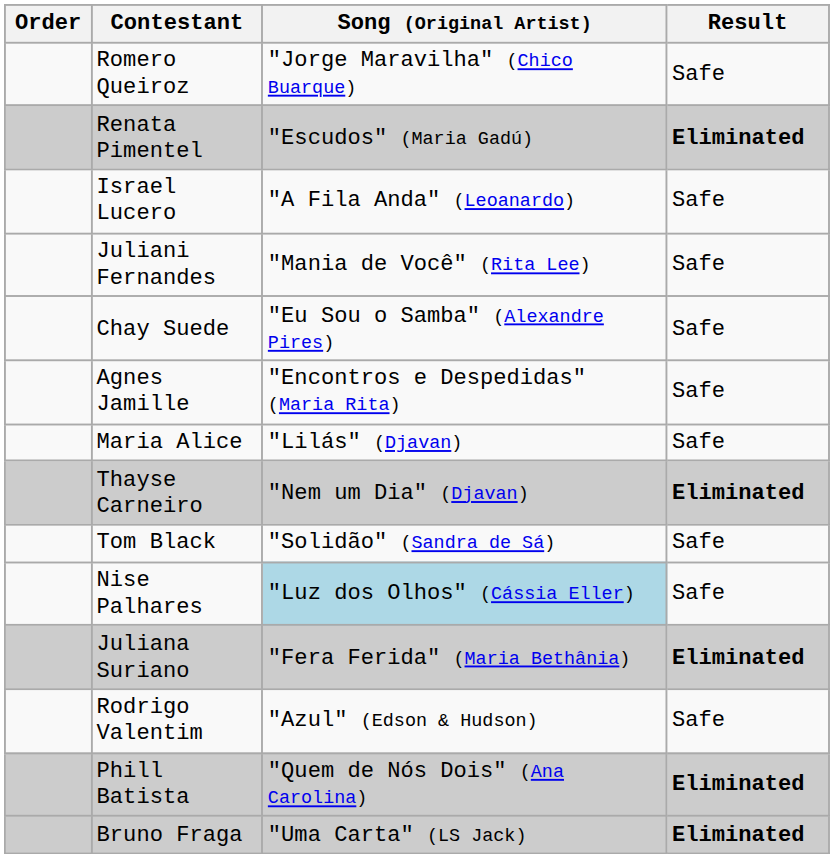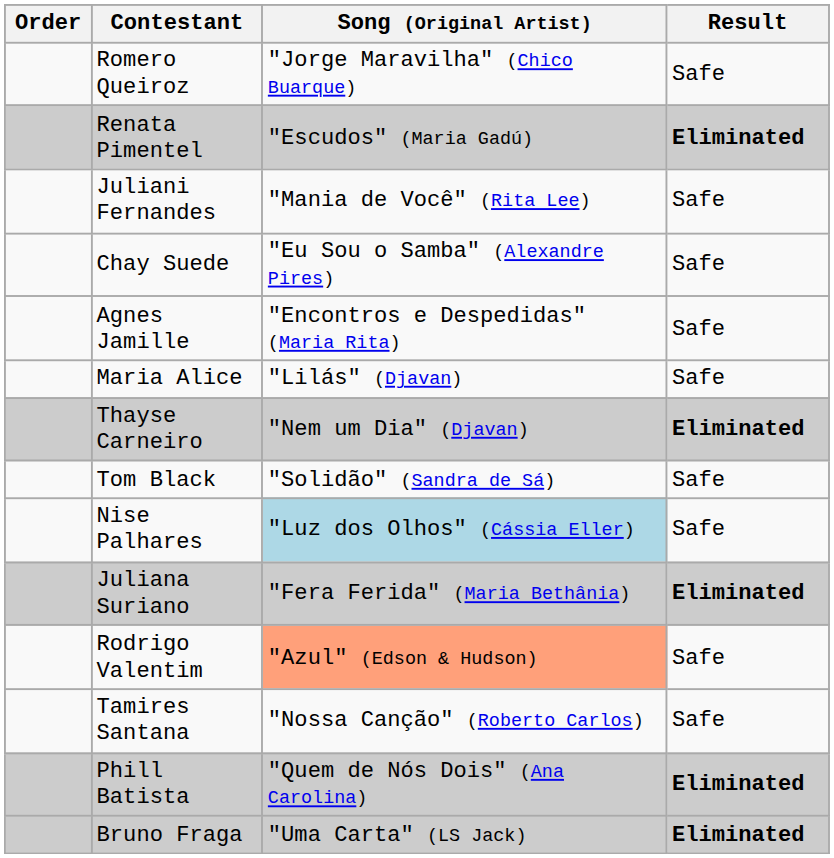 <table class="wikitable" style="font-size:90%; width:70%; text-align: left;">
 <tr>
 <th width="05%">Order</th>
 <th width="15%">Contestant</th>
 <th width="40%">Song <small>(Original Artist)</small></th>
 <th width="10%">Result</th>
 </tr>
 <tr>
 <td></td>
 <td>Romero Queiroz</td>
 <td>"Jorge Maravilha" <small>(<a href='#'>Chico Buarque</a>)</small></td>
 <td>Safe</td>
 </tr>
 <tr>
 <td bgcolor="CCCCCC"></td>
 <td bgcolor="CCCCCC">Renata Pimentel</td>
 <td bgcolor="CCCCCC">"Escudos" <small>(Maria Gadú)</small></td>
 <td bgcolor="CCCCCC"><strong>Eliminated</strong></td>
-</tr>
-<tr>
-<td></td>
-<td>Israel Lucero</td>
-<td>"A Fila Anda" <small>(<a href='#'>Leoanardo</a>)</small></td>
-<td>Safe</td>
 </tr>
 <tr>
 <td></td>
 <td>Juliani Fernandes</td>
 <td>"Mania de Você" <small>(<a href='#'>Rita Lee</a>)</small></td>
 <td>Safe</td>
 </tr>
 <tr>
 <td></td>
 <td>Chay Suede</td>
 <td>"Eu Sou o Samba" <small>(<a href='#'>Alexandre Pires</a>)</small></td>
 <td>Safe</td>
 </tr>
 <tr>
 <td></td>
 <td>Agnes Jamille</td>
 <td>"Encontros e Despedidas" <small>(<a href='#'>Maria Rita</a>)</small></td>
 <td>Safe</td>
 </tr>
 <tr>
 <td></td>
 <td>Maria Alice</td>
 <td>"Lilás" <small>(<a href='#'>Djavan</a>)</small></td>
 <td>Safe</td>
 </tr>
 <tr>
 <td bgcolor="CCCCCC"></td>
 <td bgcolor="CCCCCC">Thayse Carneiro</td>
 <td bgcolor="CCCCCC">"Nem um Dia" <small>(<a href='#'>Djavan</a>)</small></td>
 <td bgcolor="CCCCCC"><strong>Eliminated</strong></td>
 </tr>
 <tr>
 <td></td>
 <td>Tom Black</td>
 <td>"Solidão" <small>(<a href='#'>Sandra de Sá</a>)</small></td>
 <td>Safe</td>
 </tr>
 <tr>
 <td></td>
 <td>Nise Palhares</td>
 <td style="background: lightblue;">"Luz dos Olhos" <small>(<a href='#'>Cássia Eller</a>)</small></td>
 <td>Safe</td>
 </tr>
 <tr>
 <td bgcolor="CCCCCC"></td>
 <td bgcolor="CCCCCC">Juliana Suriano</td>
 <td bgcolor="CCCCCC">"Fera Ferida" <small>(<a href='#'>Maria Bethânia</a>)</small></td>
 <td bgcolor="CCCCCC"><strong>Eliminated</strong></td>
 </tr>
 <tr>
 <td></td>
 <td>Rodrigo Valentim</td>
-<td>"Azul" <small>(Edson & Hudson)</small></td>
+<td style="background: lightsalmon;">"Azul" <small>(Edson & Hudson)</small></td>
+<td>Safe</td>
+</tr>
+<tr>
+<td></td>
+<td>Tamires Santana</td>
+<td>"Nossa Canção" <small>(<a href='#'>Roberto Carlos</a>)</small></td>
 <td>Safe</td>
 </tr>
 <tr>
 <td bgcolor="CCCCCC"></td>
 <td bgcolor="CCCCCC">Phill Batista</td>
 <td bgcolor="CCCCCC">"Quem de Nós Dois" <small>(<a href='#'>Ana Carolina</a>)</small></td>
 <td bgcolor="CCCCCC"><strong>Eliminated</strong></td>
 </tr>
 <tr>
 <td bgcolor="CCCCCC"></td>
 <td bgcolor="CCCCCC">Bruno Fraga</td>
 <td bgcolor="CCCCCC">"Uma Carta" <small>(LS Jack)</small></td>
 <td bgcolor="CCCCCC"><strong>Eliminated</strong></td>
 </tr>
 <tr>
 </tr>
 </table>
